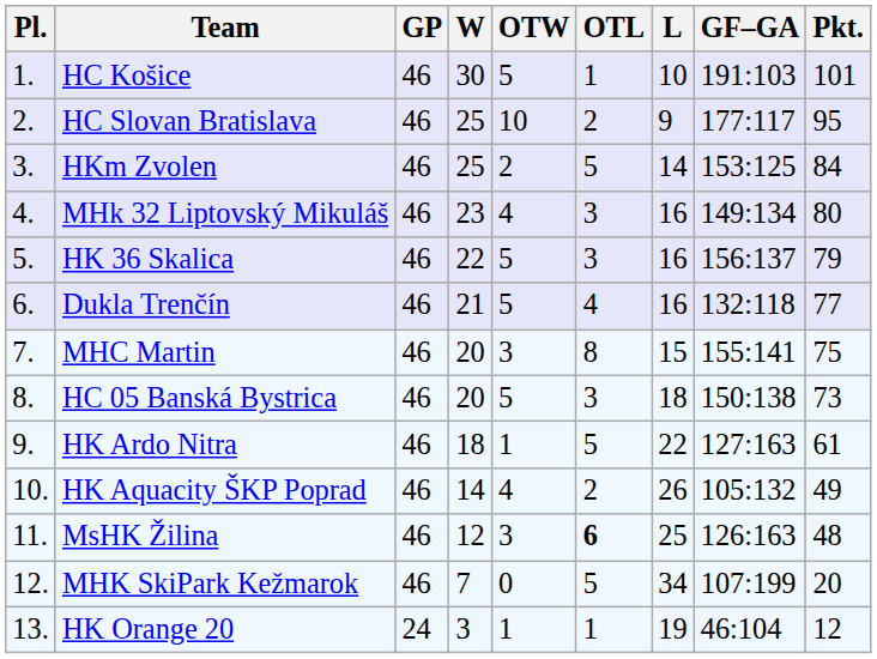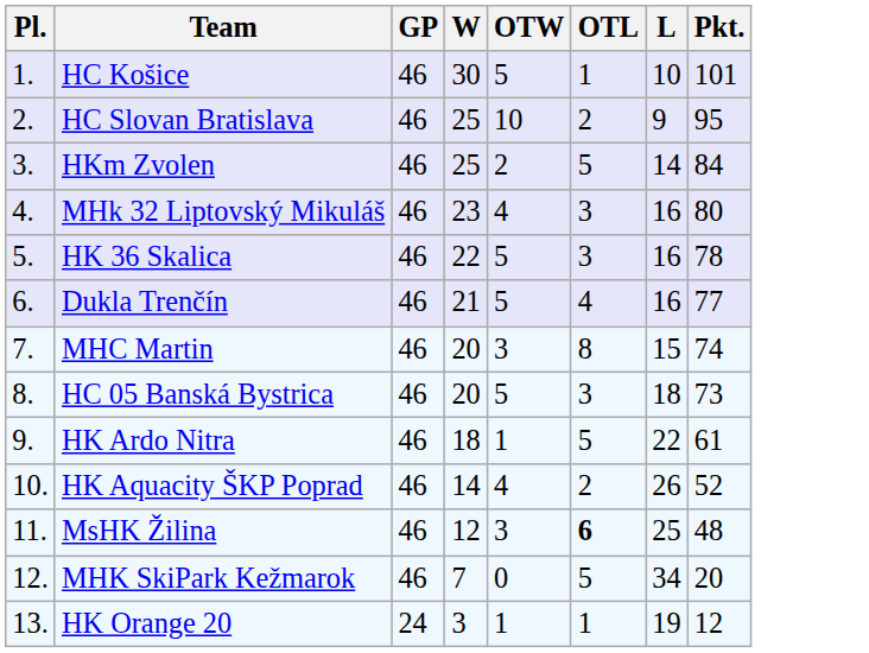 <table class="wikitable">
 <tr>
 <th>Pl.</th>
 <th>Team</th>
 <th>GP</th>
 <th>W</th>
 <th>OTW</th>
 <th>OTL</th>
 <th>L</th>
-<th>GF–GA</th>
 <th>Pkt.</th>
 </tr>
 <tr bgcolor="#e6e6fa">
 <td>1.</td>
 <td><a href='#'>HC Košice</a></td>
 <td>46</td>
 <td>30</td>
 <td>5</td>
 <td>1</td>
 <td>10</td>
-<td>191:103</td>
 <td>101</td>
 </tr>
 <tr bgcolor="#e6e6fa">
 <td>2.</td>
 <td><a href='#'>HC Slovan Bratislava</a></td>
 <td>46</td>
 <td>25</td>
 <td>10</td>
 <td>2</td>
 <td>9</td>
-<td>177:117</td>
 <td>95</td>
 </tr>
 <tr bgcolor="#e6e6fa">
 <td>3.</td>
 <td><a href='#'>HKm Zvolen</a></td>
 <td>46</td>
 <td>25</td>
 <td>2</td>
 <td>5</td>
 <td>14</td>
-<td>153:125</td>
 <td>84</td>
 </tr>
 <tr bgcolor="#e6e6fa">
 <td>4.</td>
 <td><a href='#'>MHk 32 Liptovský Mikuláš</a></td>
 <td>46</td>
 <td>23</td>
 <td>4</td>
 <td>3</td>
 <td>16</td>
-<td>149:134</td>
 <td>80</td>
 </tr>
 <tr bgcolor="#e6e6fa">
 <td>5.</td>
 <td><a href='#'>HK 36 Skalica</a></td>
 <td>46</td>
 <td>22</td>
 <td>5</td>
 <td>3</td>
 <td>16</td>
-<td>156:137</td>
-<td>79</td>
+<td>78</td>
 </tr>
 <tr bgcolor="#e6e6fa">
 <td>6.</td>
 <td><a href='#'>Dukla Trenčín</a></td>
 <td>46</td>
 <td>21</td>
 <td>5</td>
 <td>4</td>
 <td>16</td>
-<td>132:118</td>
 <td>77</td>
 </tr>
 <tr bgcolor="#f0f8ff">
 <td>7.</td>
 <td><a href='#'>MHC Martin</a></td>
 <td>46</td>
 <td>20</td>
 <td>3</td>
 <td>8</td>
 <td>15</td>
-<td>155:141</td>
-<td>75</td>
+<td>74</td>
 </tr>
 <tr bgcolor="#f0f8ff">
 <td>8.</td>
 <td><a href='#'>HC 05 Banská Bystrica</a></td>
 <td>46</td>
 <td>20</td>
 <td>5</td>
 <td>3</td>
 <td>18</td>
-<td>150:138</td>
 <td>73</td>
 </tr>
 <tr bgcolor="#f0f8ff">
 <td>9.</td>
 <td><a href='#'>HK Ardo Nitra</a></td>
 <td>46</td>
 <td>18</td>
 <td>1</td>
 <td>5</td>
 <td>22</td>
-<td>127:163</td>
 <td>61</td>
 </tr>
 <tr bgcolor="#f0f8ff">
 <td>10.</td>
 <td><a href='#'>HK Aquacity ŠKP Poprad</a></td>
 <td>46</td>
 <td>14</td>
 <td>4</td>
 <td>2</td>
 <td>26</td>
-<td>105:132</td>
-<td>49</td>
+<td>52</td>
 </tr>
 <tr bgcolor="#f0f8ff">
 <td>11.</td>
 <td><a href='#'>MsHK Žilina</a></td>
 <td>46</td>
 <td>12</td>
 <td>3</td>
 <td><strong>6</strong></td>
 <td>25</td>
-<td>126:163</td>
 <td>48</td>
 </tr>
 <tr bgcolor="#f0f8ff">
 <td>12.</td>
 <td><a href='#'>MHK SkiPark Kežmarok</a></td>
 <td>46</td>
 <td>7</td>
 <td>0</td>
 <td>5</td>
 <td>34</td>
-<td>107:199</td>
 <td>20</td>
 </tr>
 <tr bgcolor="#f0f8ff">
 <td>13.</td>
 <td><a href='#'>HK Orange 20</a></td>
 <td>24</td>
 <td>3</td>
 <td>1</td>
 <td>1</td>
 <td>19</td>
-<td>46:104</td>
 <td>12</td>
 </tr>
 </table>
